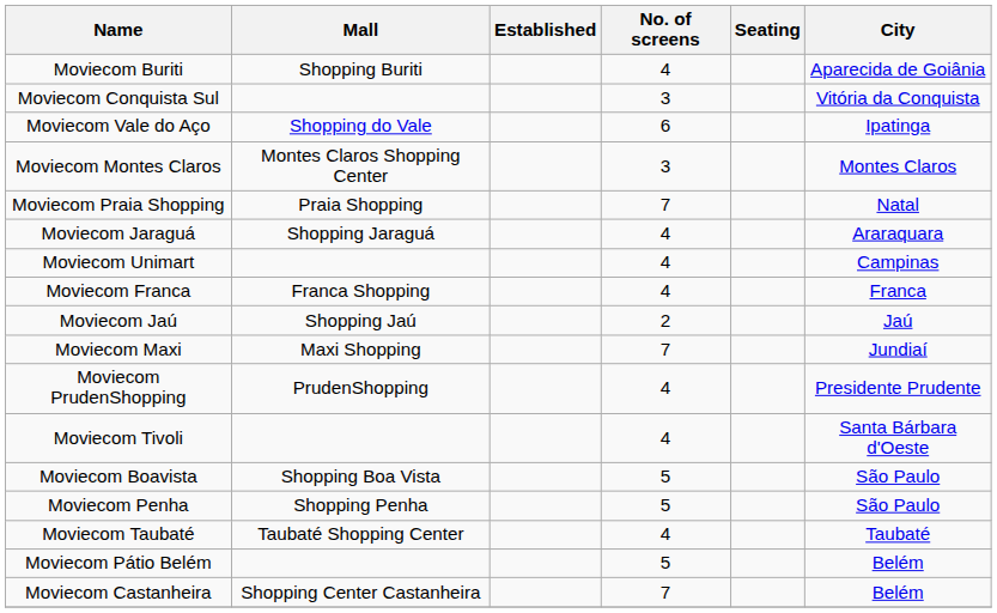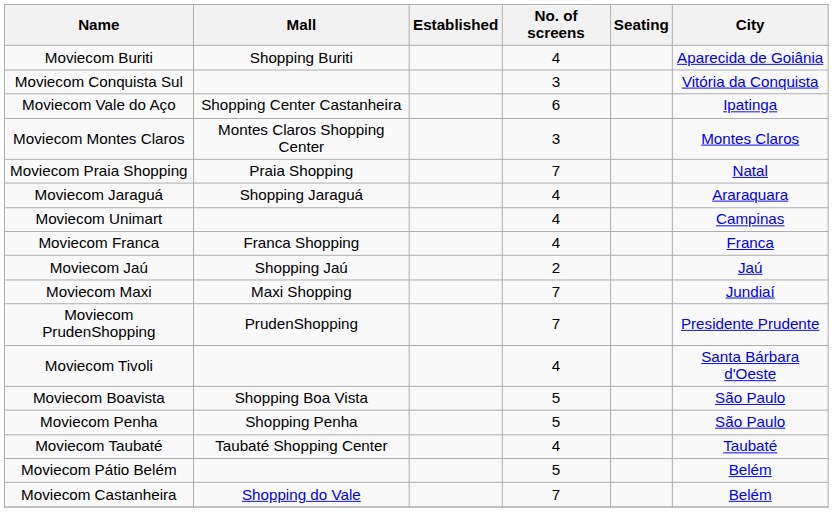 <table class="wikitable">
 <tr>
 <th>Name</th>
 <th>Mall</th>
 <th>Established</th>
 <th>No. of screens</th>
 <th>Seating</th>
 <th>City</th>
 </tr>
 <tr>
 <td align="center">Moviecom Buriti</td>
 <td align="center">Shopping Buriti</td>
 <td align="center"></td>
 <td align="center">4</td>
 <td align="center"></td>
 <td align="center"><a href='#'>Aparecida de Goiânia</a></td>
 </tr>
 <tr>
 <td align="center">Moviecom Conquista Sul</td>
 <td align="center"></td>
 <td align="center"></td>
 <td align="center">3</td>
 <td align="center"></td>
 <td align="center"><a href='#'>Vitória da Conquista</a></td>
 </tr>
 <tr>
 <td align="center">Moviecom Vale do Aço</td>
-<td align="center"><a href='#'>Shopping do Vale</a></td>
+<td align="center">Shopping Center Castanheira</td>
 <td align="center"></td>
 <td align="center">6</td>
 <td align="center"></td>
 <td align="center"><a href='#'>Ipatinga</a></td>
 </tr>
 <tr>
 <td align="center">Moviecom Montes Claros</td>
 <td align="center">Montes Claros Shopping Center</td>
 <td align="center"></td>
 <td align="center">3</td>
 <td align="center"></td>
 <td align="center"><a href='#'>Montes Claros</a></td>
 </tr>
 <tr>
 <td align="center">Moviecom Praia Shopping</td>
 <td align="center">Praia Shopping</td>
 <td align="center"></td>
 <td align="center">7</td>
 <td align="center"></td>
 <td align="center"><a href='#'>Natal</a></td>
 </tr>
 <tr>
 <td align="center">Moviecom Jaraguá</td>
 <td align="center">Shopping Jaraguá</td>
 <td align="center"></td>
 <td align="center">4</td>
 <td align="center"></td>
 <td align="center"><a href='#'>Araraquara</a></td>
 </tr>
 <tr>
 <td align="center">Moviecom Unimart</td>
 <td align="center"></td>
 <td align="center"></td>
 <td align="center">4</td>
 <td align="center"></td>
 <td align="center"><a href='#'>Campinas</a></td>
 </tr>
 <tr>
 <td align="center">Moviecom Franca</td>
 <td align="center">Franca Shopping</td>
 <td align="center"></td>
 <td align="center">4</td>
 <td align="center"></td>
 <td align="center"><a href='#'>Franca</a></td>
 </tr>
 <tr>
 <td align="center">Moviecom Jaú</td>
 <td align="center">Shopping Jaú</td>
 <td align="center"></td>
 <td align="center">2</td>
 <td align="center"></td>
 <td align="center"><a href='#'>Jaú</a></td>
 </tr>
 <tr>
 <td align="center">Moviecom Maxi</td>
 <td align="center">Maxi Shopping</td>
 <td align="center"></td>
 <td align="center">7</td>
 <td align="center"></td>
 <td align="center"><a href='#'>Jundiaí</a></td>
 </tr>
 <tr>
 <td align="center">Moviecom PrudenShopping</td>
 <td align="center">PrudenShopping</td>
 <td align="center"></td>
-<td align="center">4</td>
+<td align="center">7</td>
 <td align="center"></td>
 <td align="center"><a href='#'>Presidente Prudente</a></td>
 </tr>
 <tr>
 <td align="center">Moviecom Tivoli</td>
 <td align="center"></td>
 <td align="center"></td>
 <td align="center">4</td>
 <td align="center"></td>
 <td align="center"><a href='#'>Santa Bárbara d'Oeste</a></td>
 </tr>
 <tr>
 <td align="center">Moviecom Boavista</td>
 <td align="center">Shopping Boa Vista</td>
 <td align="center"></td>
 <td align="center">5</td>
 <td align="center"></td>
 <td align="center"><a href='#'>São Paulo</a></td>
 </tr>
 <tr>
 <td align="center">Moviecom Penha</td>
 <td align="center">Shopping Penha</td>
 <td align="center"></td>
 <td align="center">5</td>
 <td align="center"></td>
 <td align="center"><a href='#'>São Paulo</a></td>
 </tr>
 <tr>
 <td align="center">Moviecom Taubaté</td>
 <td align="center">Taubaté Shopping Center</td>
 <td align="center"></td>
 <td align="center">4</td>
 <td align="center"></td>
 <td align="center"><a href='#'>Taubaté</a></td>
 </tr>
 <tr>
 <td align="center">Moviecom Pátio Belém</td>
 <td align="center"></td>
 <td align="center"></td>
 <td align="center">5</td>
 <td align="center"></td>
 <td align="center"><a href='#'>Belém</a></td>
 </tr>
 <tr>
 <td align="center">Moviecom Castanheira</td>
-<td align="center">Shopping Center Castanheira</td>
+<td align="center"><a href='#'>Shopping do Vale</a></td>
 <td align="center"></td>
 <td align="center">7</td>
 <td align="center"></td>
 <td align="center"><a href='#'>Belém</a></td>
 </tr>
 <tr>
 </tr>
 </table>
